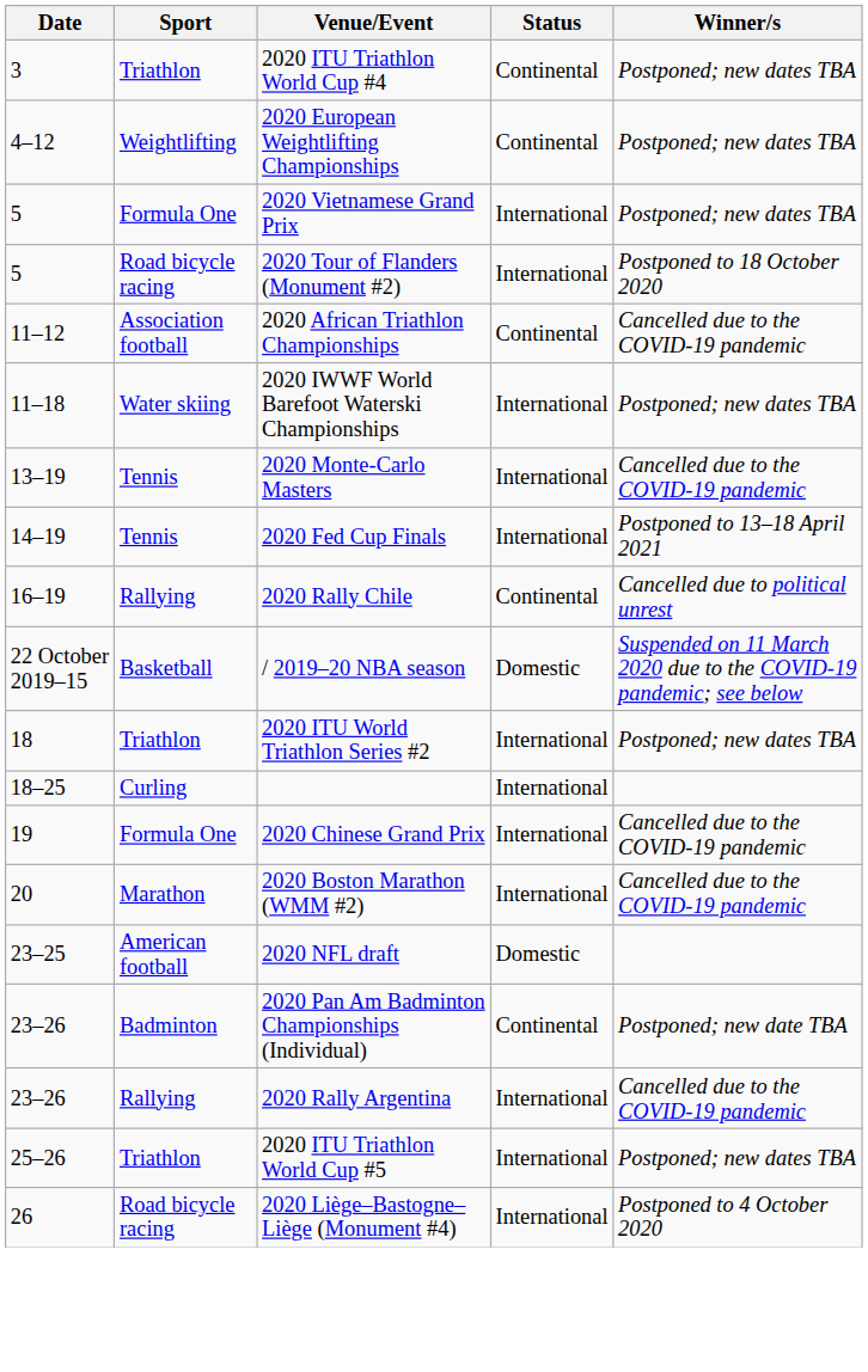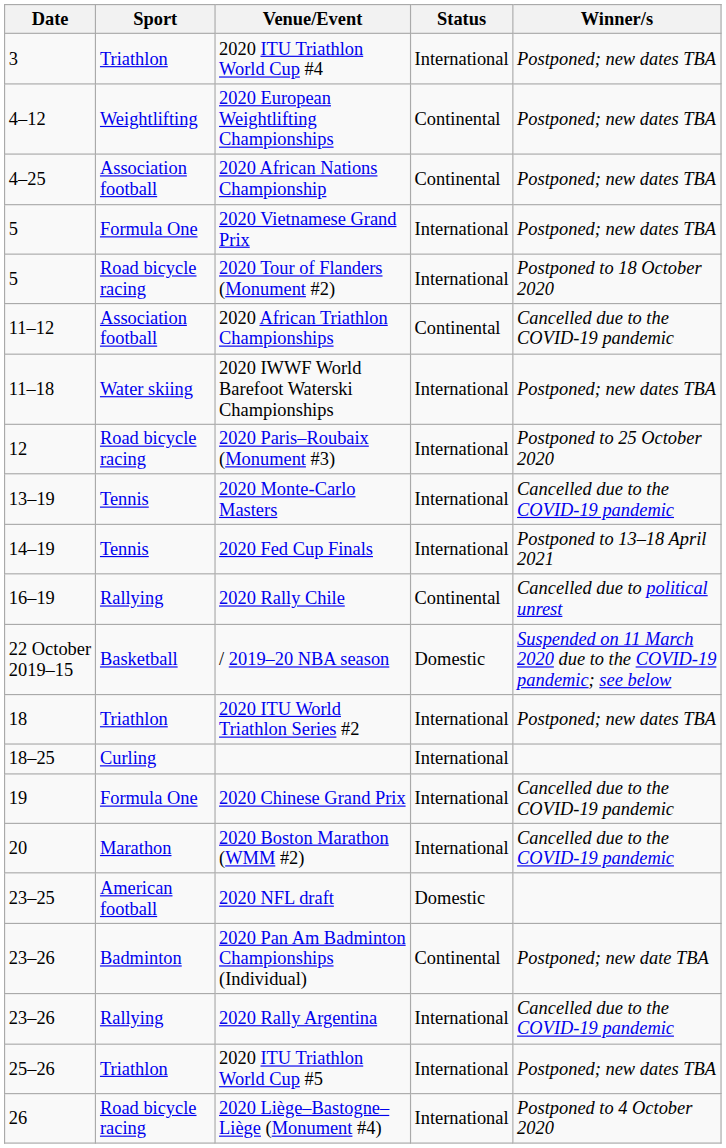 <table class="wikitable sortable"| width="100%">
 <tr>
 <th>Date</th>
 <th>Sport</th>
 <th>Venue/Event</th>
 <th>Status</th>
 <th>Winner/s</th>
 </tr>
 <tr>
 <td>3</td>
 <td><a href='#'>Triathlon</a></td>
 <td> 2020 <a href='#'>ITU Triathlon World Cup</a> #4</td>
-<td>Continental</td>
+<td>International</td>
 <td><em>Postponed; new dates TBA</em></td>
 </tr>
 <tr>
 <td>4–12</td>
 <td><a href='#'>Weightlifting</a></td>
 <td> <a href='#'>2020 European Weightlifting Championships</a></td>
+<td>Continental</td>
+<td><em>Postponed; new dates TBA</em></td>
+</tr>
+<tr>
+<td>4–25</td>
+<td><a href='#'>Association football</a></td>
+<td> <a href='#'>2020 African Nations Championship</a></td>
 <td>Continental</td>
 <td><em>Postponed; new dates TBA</em></td>
 </tr>
 <tr>
 <td>5</td>
 <td><a href='#'>Formula One</a></td>
 <td> <a href='#'>2020 Vietnamese Grand Prix</a></td>
 <td>International</td>
 <td><em>Postponed; new dates TBA</em></td>
 </tr>
 <tr>
 <td>5</td>
 <td><a href='#'>Road bicycle racing</a></td>
 <td> <a href='#'>2020 Tour of Flanders</a> (<a href='#'>Monument</a> #2)</td>
 <td>International</td>
 <td><em>Postponed to 18 October 2020</em></td>
 </tr>
 <tr>
 <td>11–12</td>
 <td><a href='#'>Association football</a></td>
 <td> 2020 <a href='#'>African Triathlon Championships</a></td>
 <td>Continental</td>
 <td><em>Cancelled due to the COVID-19 pandemic</em></td>
 </tr>
 <tr>
 <td>11–18</td>
 <td><a href='#'>Water skiing</a></td>
 <td> 2020 IWWF World Barefoot Waterski Championships</td>
 <td>International</td>
 <td><em>Postponed; new dates TBA</em></td>
+</tr>
+<tr>
+<td>12</td>
+<td><a href='#'>Road bicycle racing</a></td>
+<td> <a href='#'>2020 Paris–Roubaix</a> (<a href='#'>Monument</a> #3)</td>
+<td>International</td>
+<td><em>Postponed to 25 October 2020</em></td>
 </tr>
 <tr>
 <td>13–19</td>
 <td><a href='#'>Tennis</a></td>
 <td> <a href='#'>2020 Monte-Carlo Masters</a></td>
 <td>International</td>
 <td><em>Cancelled due to the <a href='#'>COVID-19 pandemic</a></em></td>
 </tr>
 <tr>
 <td>14–19</td>
 <td><a href='#'>Tennis</a></td>
 <td> <a href='#'>2020 Fed Cup Finals</a></td>
 <td>International</td>
 <td><em>Postponed to 13–18 April 2021</em></td>
 </tr>
 <tr>
 <td>16–19</td>
 <td><a href='#'>Rallying</a></td>
 <td> <a href='#'>2020 Rally Chile</a></td>
 <td>Continental</td>
 <td><em>Cancelled due to <a href='#'>political unrest</a></em></td>
 </tr>
 <tr>
 <td>22 October 2019–15</td>
 <td><a href='#'>Basketball</a></td>
 <td>/ <a href='#'>2019–20 NBA season</a></td>
 <td>Domestic</td>
 <td><em><a href='#'>Suspended on 11 March 2020</a> due to the <a href='#'>COVID-19 pandemic</a>; <a href='#'>see below</a></em></td>
 </tr>
 <tr>
 <td>18</td>
 <td><a href='#'>Triathlon</a></td>
 <td> <a href='#'>2020 ITU World Triathlon Series</a> #2</td>
 <td>International</td>
 <td><em>Postponed; new dates TBA</em></td>
 </tr>
 <tr>
 <td>18–25</td>
 <td><a href='#'>Curling</a></td>
 <td></td>
 <td>International</td>
 <td></td>
 </tr>
 <tr>
 <td>19</td>
 <td><a href='#'>Formula One</a></td>
 <td> <a href='#'>2020 Chinese Grand Prix</a></td>
 <td>International</td>
 <td><em>Cancelled due to the COVID-19 pandemic</em></td>
 </tr>
 <tr>
 <td>20</td>
 <td><a href='#'>Marathon</a></td>
 <td> <a href='#'>2020 Boston Marathon</a> (<a href='#'>WMM</a> #2)</td>
 <td>International</td>
 <td><em>Cancelled due to the <a href='#'>COVID-19 pandemic</a></em></td>
 </tr>
 <tr>
 <td>23–25</td>
 <td><a href='#'>American football</a></td>
 <td> <a href='#'>2020 NFL draft</a></td>
 <td>Domestic</td>
 <td></td>
 </tr>
 <tr>
 <td>23–26</td>
 <td><a href='#'>Badminton</a></td>
 <td> <a href='#'>2020 Pan Am Badminton Championships</a> (Individual)</td>
 <td>Continental</td>
 <td><em>Postponed; new date TBA</em></td>
 </tr>
 <tr>
 <td>23–26</td>
 <td><a href='#'>Rallying</a></td>
 <td> <a href='#'>2020 Rally Argentina</a></td>
 <td>International</td>
 <td><em>Cancelled due to the <a href='#'>COVID-19 pandemic</a></em></td>
 </tr>
 <tr>
 <td>25–26</td>
 <td><a href='#'>Triathlon</a></td>
 <td> 2020 <a href='#'>ITU Triathlon World Cup</a> #5</td>
 <td>International</td>
 <td><em>Postponed; new dates TBA</em></td>
 </tr>
 <tr>
 <td>26</td>
 <td><a href='#'>Road bicycle racing</a></td>
 <td> <a href='#'>2020 Liège–Bastogne–Liège</a> (<a href='#'>Monument</a> #4)</td>
 <td>International</td>
 <td><em>Postponed to 4 October 2020</em></td>
 </tr>
 </table>
